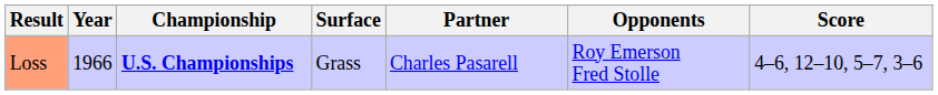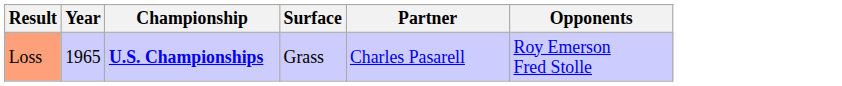 <table class="sortable wikitable">
 <tr>
 <th style="width:40px">Result</th>
 <th style="width:30px">Year</th>
 <th style="width:150px">Championship</th>
 <th style="width:50px">Surface</th>
 <th style="width:140px">Partner</th>
 <th style="width:140px">Opponents</th>
-<th style="width:140px" class="unsortable">Score</th>
 </tr>
 <tr style="background:#ccf;">
 <td style="background:#ffa07a;">Loss</td>
-<td>1966</td>
+<td>1965</td>
 <td><strong><a href='#'>U.S. Championships</a></strong></td>
 <td>Grass</td>
 <td> <a href='#'>Charles Pasarell</a></td>
 <td> <a href='#'>Roy Emerson</a> <br>  <a href='#'>Fred Stolle</a></td>
-<td>4–6, 12–10, 5–7, 3–6</td>
 </tr>
 </table>
